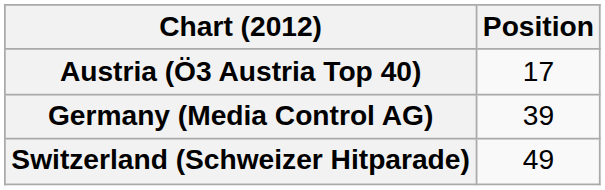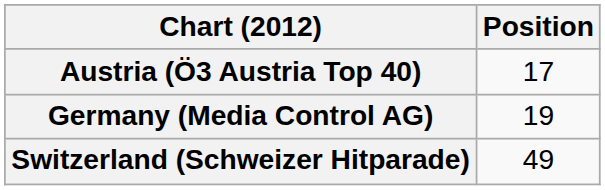 <table class="wikitable sortable plainrowheaders" style="text-align:center;">
 <tr>
 <th>Chart (2012)</th>
 <th>Position</th>
 </tr>
 <tr>
 <th scope="row">Austria (Ö3 Austria Top 40)</th>
 <td style="text-align:center;">17</td>
 </tr>
 <tr>
 <th scope="row">Germany (Media Control AG)</th>
-<td style="text-align:center;">39</td>
+<td style="text-align:center;">19</td>
 </tr>
 <tr>
 <th scope="row">Switzerland (Schweizer Hitparade)</th>
 <td style="text-align:center;">49</td>
 </tr>
 </table>
